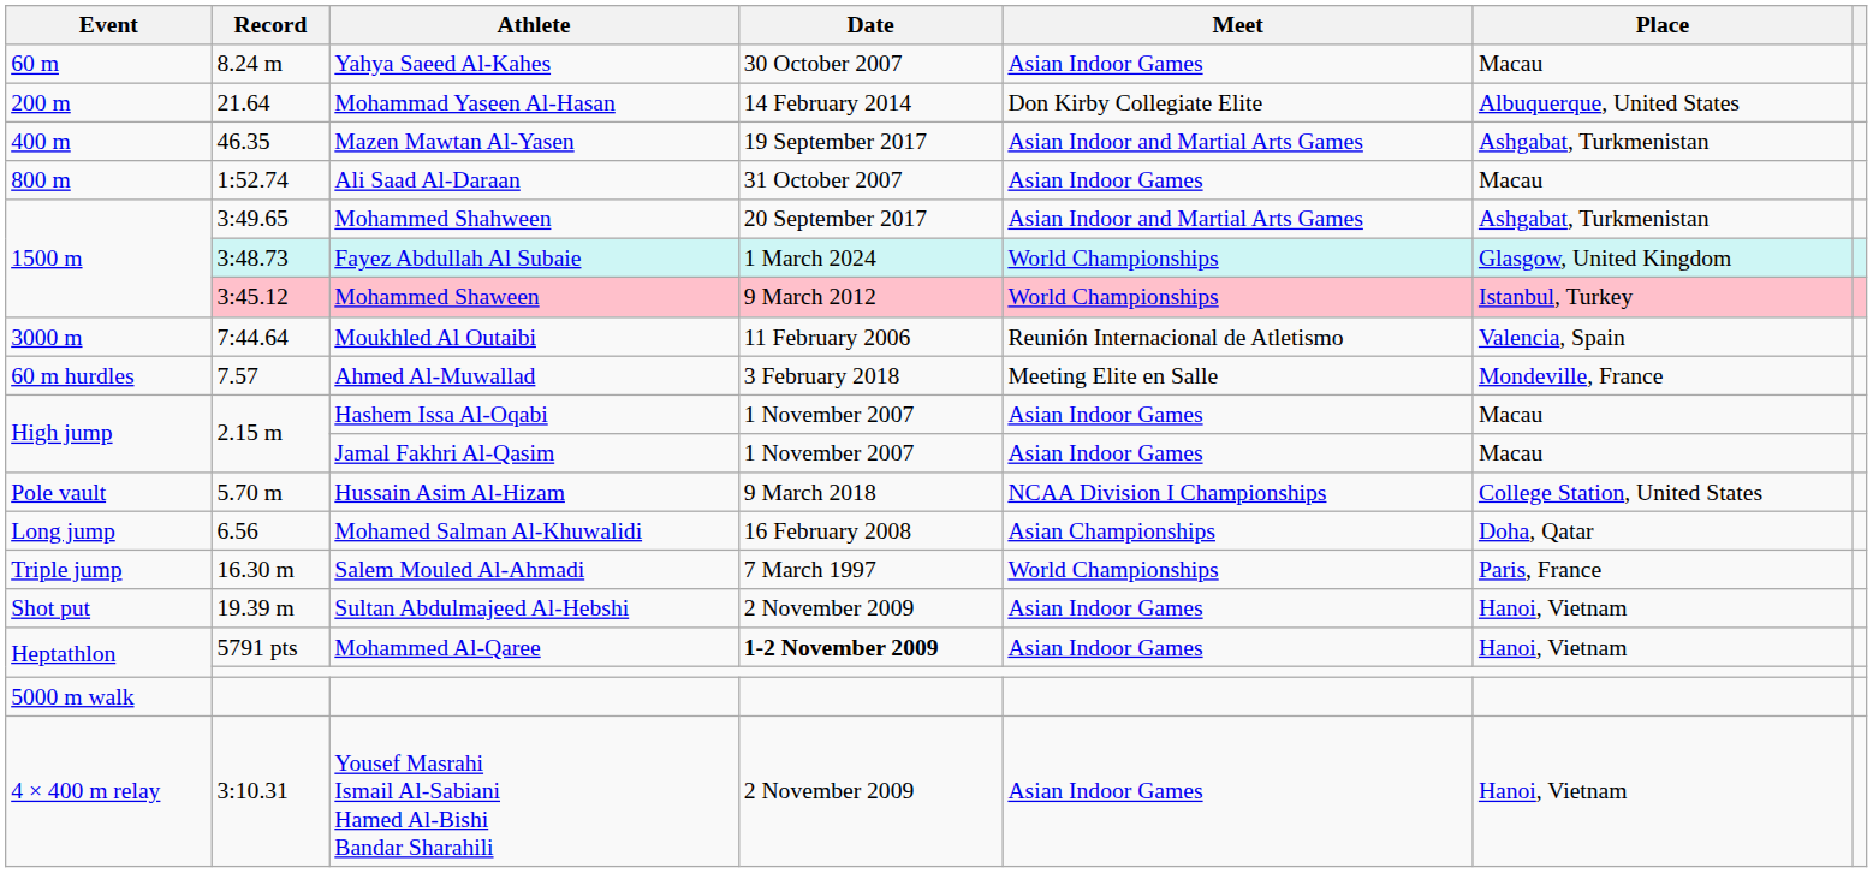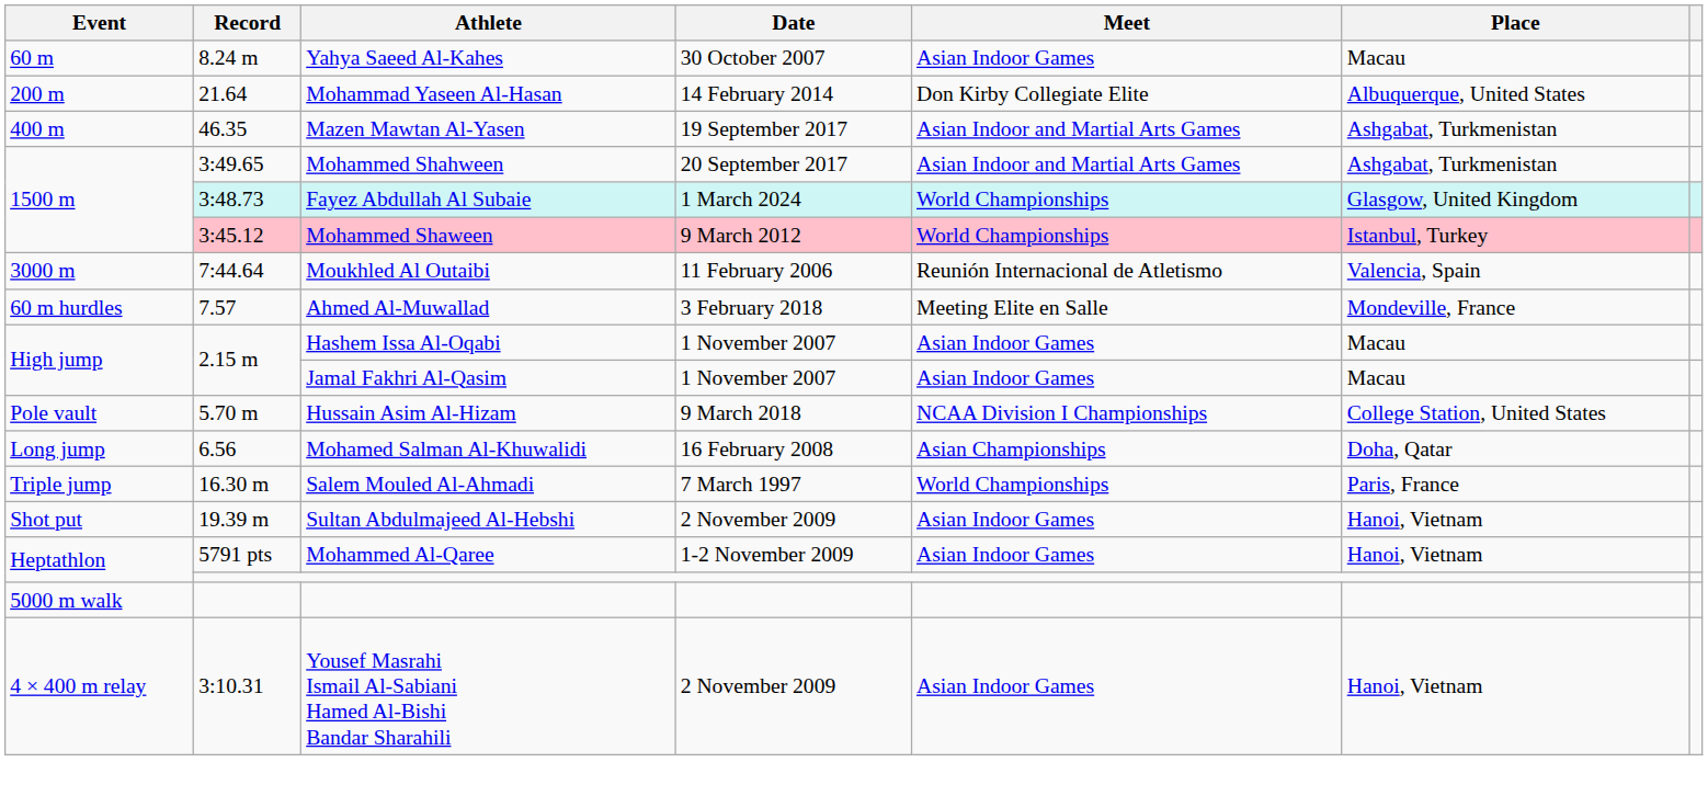 <table class="wikitable" style="font-size:95%; width: 95%;">
 <tr>
 <th>Event</th>
 <th>Record</th>
 <th>Athlete</th>
 <th>Date</th>
 <th>Meet</th>
 <th>Place</th>
 <th></th>
 </tr>
 <tr>
 <td><a href='#'>60 m</a></td>
 <td>8.24 m</td>
 <td><a href='#'>Yahya Saeed Al-Kahes</a></td>
 <td>30 October 2007</td>
 <td><a href='#'>Asian Indoor Games</a></td>
 <td>Macau</td>
 <td></td>
 </tr>
 <tr>
 <td><a href='#'>200 m</a></td>
 <td>21.64 </td>
 <td><a href='#'>Mohammad Yaseen Al-Hasan</a></td>
 <td>14 February 2014</td>
 <td>Don Kirby Collegiate Elite</td>
 <td><a href='#'>Albuquerque</a>, United States</td>
 <td></td>
 </tr>
 <tr>
 <td><a href='#'>400 m</a></td>
 <td>46.35</td>
 <td><a href='#'>Mazen Mawtan Al-Yasen</a></td>
 <td>19 September 2017</td>
 <td><a href='#'>Asian Indoor and Martial Arts Games</a></td>
 <td><a href='#'>Ashgabat</a>, Turkmenistan</td>
-<td></td>
-</tr>
-<tr>
-<td><a href='#'>800 m</a></td>
-<td>1:52.74</td>
-<td><a href='#'>Ali Saad Al-Daraan</a></td>
-<td>31 October 2007</td>
-<td><a href='#'>Asian Indoor Games</a></td>
-<td>Macau</td>
 <td></td>
 </tr>
 <tr>
 <td rowspan=3><a href='#'>1500 m</a></td>
 <td>3:49.65</td>
 <td><a href='#'>Mohammed Shahween</a></td>
 <td>20 September 2017</td>
 <td><a href='#'>Asian Indoor and Martial Arts Games</a></td>
 <td><a href='#'>Ashgabat</a>, Turkmenistan</td>
 <td></td>
 </tr>
 <tr bgcolor=#CEF6F5>
 <td>3:48.73</td>
 <td><a href='#'>Fayez Abdullah Al Subaie</a></td>
 <td>1 March 2024</td>
 <td><a href='#'>World Championships</a></td>
 <td><a href='#'>Glasgow</a>, United Kingdom</td>
 <td></td>
 </tr>
 <tr style="background:pink">
 <td>3:45.12 </td>
 <td><a href='#'>Mohammed Shaween</a></td>
 <td>9 March 2012</td>
 <td><a href='#'>World Championships</a></td>
 <td><a href='#'>Istanbul</a>, Turkey</td>
 <td></td>
 </tr>
 <tr>
 <td><a href='#'>3000 m</a></td>
 <td>7:44.64</td>
 <td><a href='#'>Moukhled Al Outaibi</a></td>
 <td>11 February 2006</td>
 <td>Reunión Internacional de Atletismo</td>
 <td><a href='#'>Valencia</a>, Spain</td>
 <td></td>
 </tr>
 <tr>
 <td><a href='#'>60 m hurdles</a></td>
 <td>7.57</td>
 <td><a href='#'>Ahmed Al-Muwallad</a></td>
 <td>3 February 2018</td>
 <td>Meeting Elite en Salle</td>
 <td><a href='#'>Mondeville</a>, France</td>
 <td></td>
 </tr>
 <tr>
 <td rowspan=2><a href='#'>High jump</a></td>
 <td rowspan=2>2.15 m</td>
 <td><a href='#'>Hashem Issa Al-Oqabi</a></td>
 <td>1 November 2007</td>
 <td><a href='#'>Asian Indoor Games</a></td>
 <td>Macau</td>
 <td></td>
 </tr>
 <tr>
 <td><a href='#'>Jamal Fakhri Al-Qasim</a></td>
 <td>1 November 2007</td>
 <td><a href='#'>Asian Indoor Games</a></td>
 <td>Macau</td>
 <td></td>
 </tr>
 <tr>
 <td><a href='#'>Pole vault</a></td>
 <td>5.70 m</td>
 <td><a href='#'>Hussain Asim Al-Hizam</a></td>
 <td>9 March 2018</td>
 <td><a href='#'>NCAA Division I Championships</a></td>
 <td><a href='#'>College Station</a>, United States</td>
 <td></td>
 </tr>
 <tr>
 <td><a href='#'>Long jump</a></td>
 <td>6.56</td>
 <td><a href='#'>Mohamed Salman Al-Khuwalidi</a></td>
 <td>16 February 2008</td>
 <td><a href='#'>Asian Championships</a></td>
 <td><a href='#'>Doha</a>, Qatar</td>
 <td></td>
 </tr>
 <tr>
 <td><a href='#'>Triple jump</a></td>
 <td>16.30 m</td>
 <td><a href='#'>Salem Mouled Al-Ahmadi</a></td>
 <td>7 March 1997</td>
 <td><a href='#'>World Championships</a></td>
 <td><a href='#'>Paris</a>, France</td>
 <td></td>
 </tr>
 <tr>
 <td><a href='#'>Shot put</a></td>
 <td>19.39 m</td>
 <td><a href='#'>Sultan Abdulmajeed Al-Hebshi</a></td>
 <td>2 November 2009</td>
 <td><a href='#'>Asian Indoor Games</a></td>
 <td><a href='#'>Hanoi</a>, Vietnam</td>
 <td></td>
 </tr>
 <tr>
 <td rowspan=2><a href='#'>Heptathlon</a></td>
 <td>5791 pts</td>
 <td><a href='#'>Mohammed Al-Qaree</a></td>
-<td><strong>1-2 November 2009</strong></td>
+<td>1-2 November 2009</td>
 <td><a href='#'>Asian Indoor Games</a></td>
 <td><a href='#'>Hanoi</a>, Vietnam</td>
 <td></td>
 </tr>
 <tr>
 <td colspan=5></td>
 <td></td>
 </tr>
 <tr>
 <td><a href='#'>5000 m walk</a></td>
 <td></td>
 <td></td>
 <td></td>
 <td></td>
 <td></td>
 <td></td>
 </tr>
 <tr>
 <td><a href='#'>4 × 400 m relay</a></td>
 <td>3:10.31</td>
 <td><br><a href='#'>Yousef Masrahi</a><br><a href='#'>Ismail Al-Sabiani</a><br><a href='#'>Hamed Al-Bishi</a><br><a href='#'>Bandar Sharahili</a></td>
 <td>2 November 2009</td>
 <td><a href='#'>Asian Indoor Games</a></td>
 <td><a href='#'>Hanoi</a>, Vietnam</td>
 <td></td>
 </tr>
 </table>
